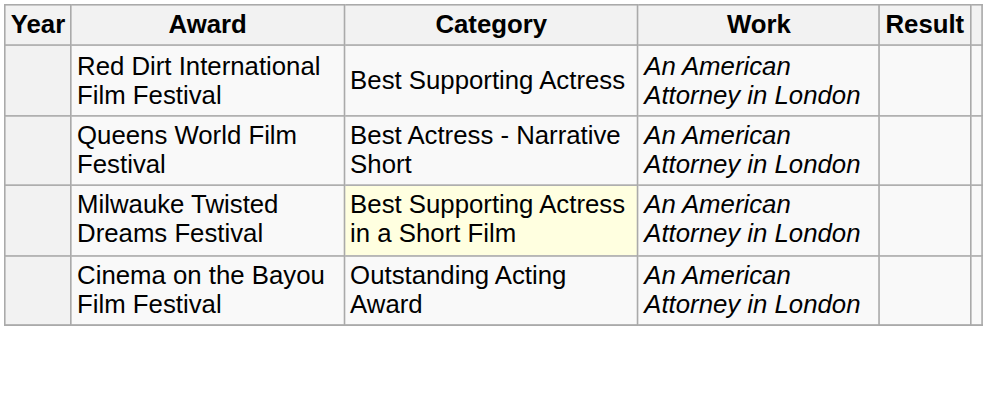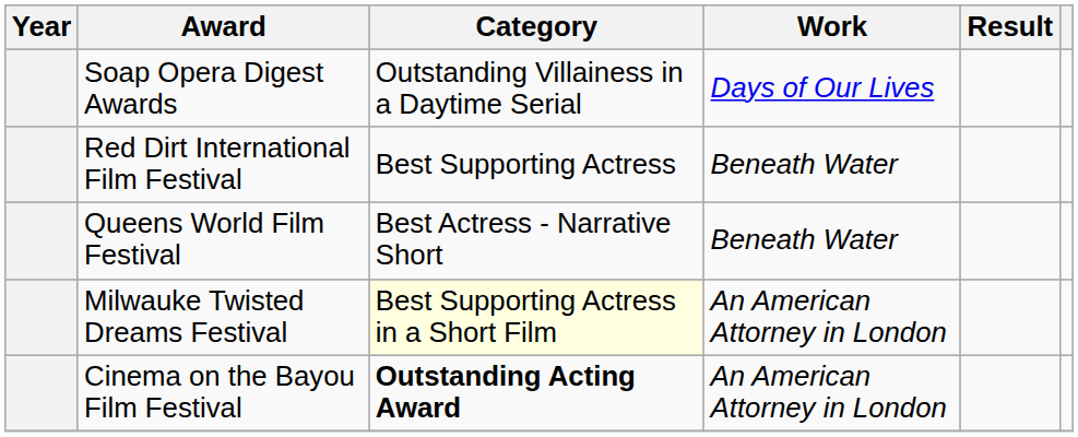 <table class="wikitable sortable plainrowheaders">
 <tr>
 <th>Year</th>
 <th>Award</th>
 <th>Category</th>
 <th>Work</th>
 <th>Result</th>
 <th scope="col" class="unsortable"></th>
 </tr>
 <tr>
 <th scope="row"></th>
+<td>Soap Opera Digest Awards</td>
+<td>Outstanding Villainess in a Daytime Serial</td>
+<td><em><a href='#'>Days of Our Lives</a></em></td>
+<td></td>
+<td></td>
+</tr>
+<tr>
+<th scope="row"></th>
 <td>Red Dirt International Film Festival</td>
 <td>Best Supporting Actress</td>
-<td><em>An American Attorney in London</em></td>
+<td><em>Beneath Water</em></td>
 <td></td>
 <td></td>
 </tr>
 <tr>
 <th scope="row"></th>
 <td>Queens World Film Festival</td>
 <td>Best Actress - Narrative Short</td>
-<td><em>An American Attorney in London</em></td>
+<td><em>Beneath Water</em></td>
 <td></td>
 <td></td>
 </tr>
 <tr>
 <th scope="row"></th>
 <td>Milwauke Twisted Dreams Festival</td>
 <td style="background: lightyellow;">Best Supporting Actress in a Short Film</td>
 <td><em>An American Attorney in London</em></td>
 <td></td>
 <td></td>
 </tr>
 <tr>
 <th scope="row"></th>
 <td>Cinema on the Bayou Film Festival</td>
-<td>Outstanding Acting Award</td>
+<td><strong>Outstanding Acting Award</strong></td>
 <td><em>An American Attorney in London</em></td>
 <td></td>
 <td></td>
 </tr>
 <tr>
 </tr>
 </table>
